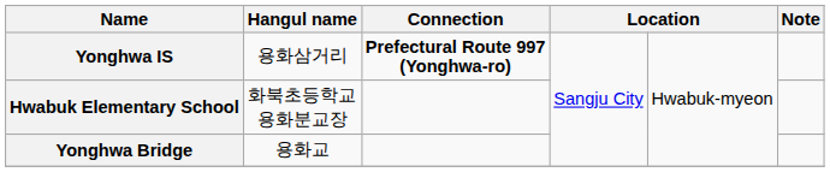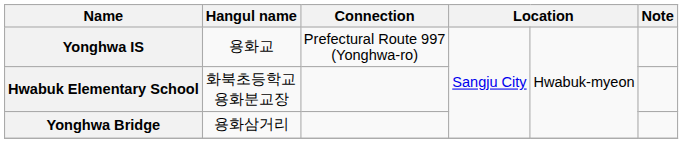 <table class="wikitable" style="font-size: 85%; text-align: center;">
 <tr>
 <th>Name</th>
 <th>Hangul name</th>
 <th>Connection</th>
 <th colspan="2">Location</th>
 <th>Note</th>
 </tr>
 <tr>
 <th>Yonghwa IS</th>
-<td>용화삼거리</td>
-<td><strong>Prefectural Route 997<br>(Yonghwa-ro)</strong></td>
+<td>용화교</td>
+<td>Prefectural Route 997<br>(Yonghwa-ro)</td>
 <td rowspan=3><a href='#'>Sangju City</a></td>
 <td rowspan=3>Hwabuk-myeon</td>
 <td></td>
 </tr>
 <tr>
 <th>Hwabuk Elementary School</th>
 <td>화북초등학교<br>용화분교장</td>
 <td></td>
 <td></td>
 </tr>
 <tr>
 <th>Yonghwa Bridge</th>
-<td>용화교</td>
+<td>용화삼거리</td>
 <td></td>
 <td></td>
 </tr>
 <tr>
 </tr>
 </table>
